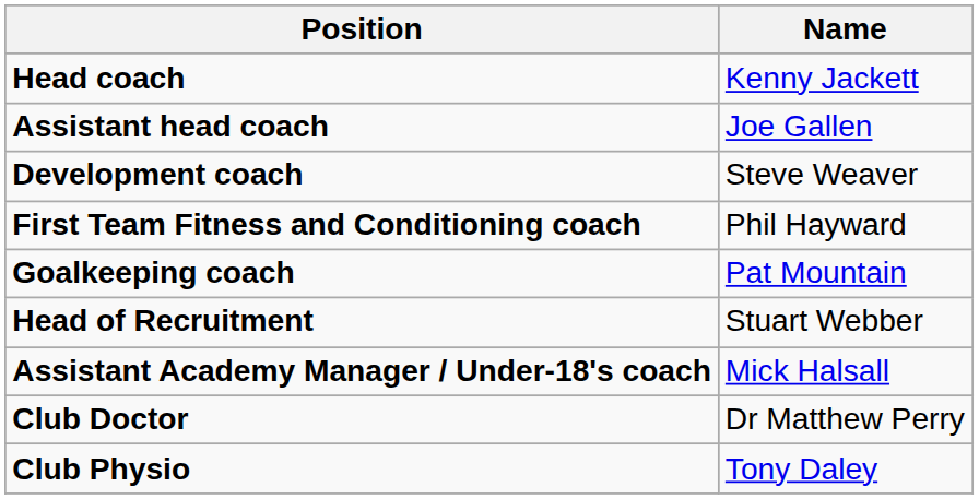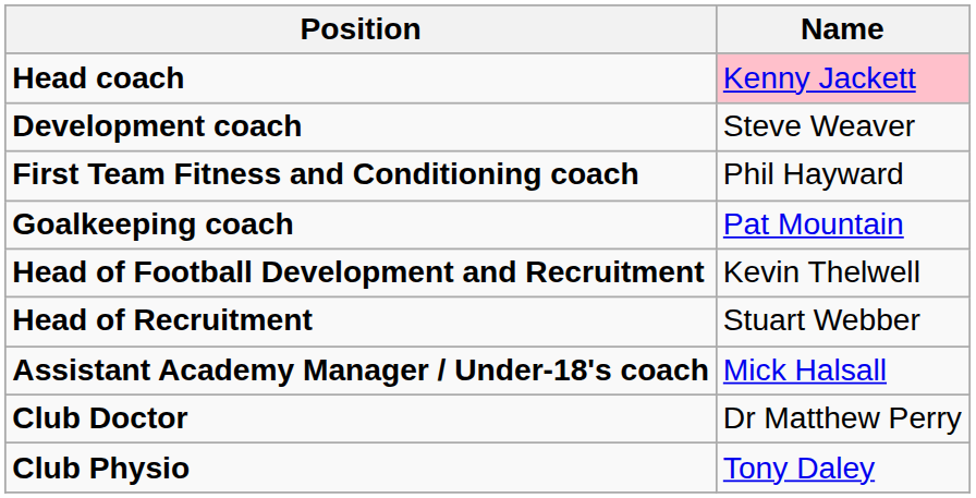 <table class="wikitable">
 <tr>
 <th>Position</th>
 <th>Name</th>
 </tr>
 <tr>
 <td><strong>Head coach</strong></td>
-<td><a href='#'>Kenny Jackett</a></td>
-</tr>
-<tr>
-<td><strong>Assistant head coach</strong></td>
-<td><a href='#'>Joe Gallen</a></td>
+<td style="background: pink;"><a href='#'>Kenny Jackett</a></td>
 </tr>
 <tr>
 <td><strong>Development coach</strong></td>
 <td>Steve Weaver</td>
 </tr>
 <tr>
 <td><strong>First Team Fitness and Conditioning coach</strong></td>
 <td>Phil Hayward</td>
 </tr>
 <tr>
 <td><strong>Goalkeeping coach</strong></td>
 <td><a href='#'>Pat Mountain</a></td>
+</tr>
+<tr>
+<td><strong>Head of Football Development and Recruitment</strong></td>
+<td>Kevin Thelwell</td>
 </tr>
 <tr>
 <td><strong>Head of Recruitment</strong></td>
 <td>Stuart Webber</td>
 </tr>
 <tr>
 <td><strong>Assistant Academy Manager / Under-18's coach</strong></td>
 <td><a href='#'>Mick Halsall</a></td>
 </tr>
 <tr>
 <td><strong>Club Doctor</strong></td>
 <td>Dr Matthew Perry</td>
 </tr>
 <tr>
 <td><strong>Club Physio</strong></td>
 <td><a href='#'>Tony Daley</a></td>
 </tr>
 </table>
